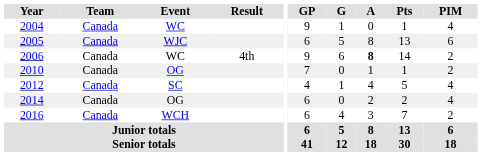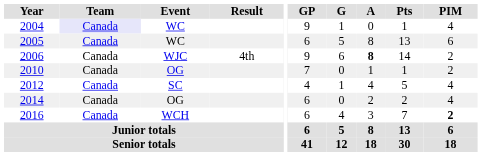 <table border="0" cellpadding="1" cellspacing="0" style="text-align:center; width:40em">
 <tr bgcolor="#e0e0e0">
 <th>Year</th>
 <th>Team</th>
 <th>Event</th>
 <th>Result</th>
 <th rowspan="99" bgcolor="#ffffff"></th>
 <th>GP</th>
 <th>G</th>
 <th>A</th>
 <th>Pts</th>
 <th>PIM</th>
 </tr>
 <tr>
 <td><a href='#'>2004</a></td>
-<td><a href='#'>Canada</a></td>
+<td style="background: lavender;"><a href='#'>Canada</a></td>
 <td><a href='#'>WC</a></td>
 <td></td>
 <td>9</td>
 <td>1</td>
 <td>0</td>
 <td>1</td>
 <td>4</td>
 </tr>
 <tr bgcolor="#f0f0f0">
 <td><a href='#'>2005</a></td>
 <td><a href='#'>Canada</a></td>
-<td><a href='#'>WJC</a></td>
+<td>WC</td>
 <td></td>
 <td>6</td>
 <td>5</td>
 <td>8</td>
 <td>13</td>
 <td>6</td>
 </tr>
 <tr>
 <td><a href='#'>2006</a></td>
 <td>Canada</td>
-<td>WC</td>
+<td><a href='#'>WJC</a></td>
 <td>4th</td>
 <td>9</td>
 <td>6</td>
 <td><strong>8</strong></td>
 <td>14</td>
 <td>2</td>
 </tr>
 <tr bgcolor="#f0f0f0">
 <td><a href='#'>2010</a></td>
 <td>Canada</td>
 <td><a href='#'>OG</a></td>
 <td></td>
 <td>7</td>
 <td>0</td>
 <td>1</td>
 <td>1</td>
 <td>2</td>
 </tr>
 <tr>
 <td><a href='#'>2012</a></td>
 <td><a href='#'>Canada</a></td>
 <td><a href='#'>SC</a></td>
 <td></td>
 <td>4</td>
 <td>1</td>
 <td>4</td>
 <td>5</td>
 <td>4</td>
 </tr>
 <tr bgcolor="#f0f0f0">
 <td><a href='#'>2014</a></td>
 <td>Canada</td>
 <td>OG</td>
 <td></td>
 <td>6</td>
 <td>0</td>
 <td>2</td>
 <td>2</td>
 <td>4</td>
 </tr>
 <tr>
 <td><a href='#'>2016</a></td>
 <td><a href='#'>Canada</a></td>
 <td><a href='#'>WCH</a></td>
 <td></td>
 <td>6</td>
 <td>4</td>
 <td>3</td>
 <td>7</td>
-<td>2</td>
+<td><strong>2</strong></td>
 </tr>
 <tr bgcolor="#e0e0e0">
 <th colspan="4">Junior totals</th>
 <th>6</th>
 <th>5</th>
 <th>8</th>
 <th>13</th>
 <th>6</th>
 </tr>
 <tr bgcolor="#e0e0e0">
 <th colspan="4">Senior totals</th>
 <th>41</th>
 <th>12</th>
 <th>18</th>
 <th>30</th>
 <th>18</th>
 </tr>
 </table>
